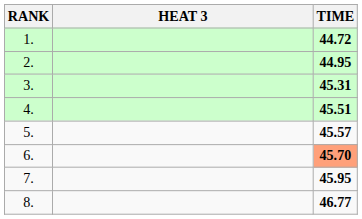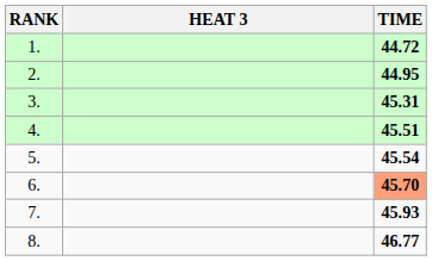 <table class="wikitable" style="border-collapse: collapse; font-size: 90%;">
 <tr>
 <th>RANK</th>
 <th align="left" style="width: 18em">HEAT 3</th>
 <th>TIME</th>
 </tr>
 <tr style="background:#ccffcc;">
 <td align="center">1.</td>
 <td></td>
 <td align="center"><strong>44.72</strong></td>
 </tr>
 <tr style="background:#ccffcc;">
 <td align="center">2.</td>
 <td></td>
 <td align="center"><strong>44.95</strong></td>
 </tr>
 <tr style="background:#ccffcc;">
 <td align="center">3.</td>
 <td></td>
 <td align="center"><strong>45.31</strong></td>
 </tr>
 <tr style="background:#ccffcc;">
 <td align="center">4.</td>
 <td></td>
 <td align="center"><strong>45.51</strong></td>
 </tr>
 <tr>
 <td align="center">5.</td>
 <td></td>
-<td align="center"><strong>45.57</strong></td>
+<td align="center"><strong>45.54</strong></td>
 </tr>
 <tr>
 <td align="center">6.</td>
 <td></td>
 <td align="center" style="background: lightsalmon;"><strong>45.70</strong></td>
 </tr>
 <tr>
 <td align="center">7.</td>
 <td></td>
-<td align="center"><strong>45.95</strong></td>
+<td align="center"><strong>45.93</strong></td>
 </tr>
 <tr>
 <td align="center">8.</td>
 <td></td>
 <td align="center"><strong>46.77</strong></td>
 </tr>
 </table>
